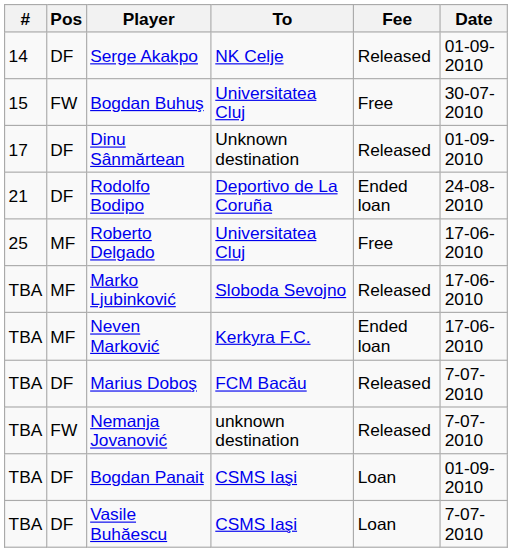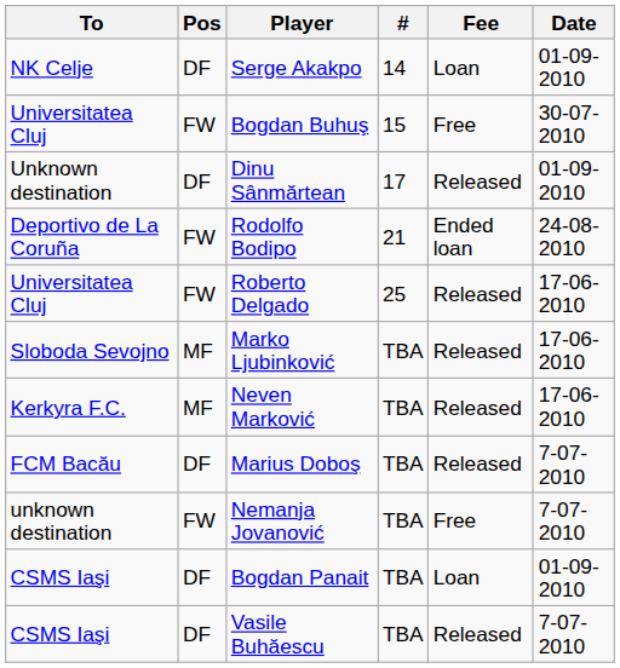 <table width=50% class="wikitable" style="text-align:center; font-size:95%; text-align:left">
 <tr>
-<th>#</th>
+<th>To</th>
 <th>Pos</th>
 <th>Player</th>
-<th>To</th>
+<th>#</th>
 <th>Fee</th>
 <th>Date</th>
 </tr>
 <tr --->
-<td>14</td>
+<td><a href='#'>NK Celje</a></td>
 <td>DF</td>
 <td> <a href='#'>Serge Akakpo</a></td>
-<td><a href='#'>NK Celje</a></td>
+<td>14</td>
+<td>Loan</td>
+<td>01-09-2010</td>
+</tr>
+<tr --->
+<td><a href='#'>Universitatea Cluj</a></td>
+<td>FW</td>
+<td> <a href='#'>Bogdan Buhuş</a></td>
+<td>15</td>
+<td>Free</td>
+<td>30-07-2010</td>
+</tr>
+<tr --->
+<td>Unknown destination</td>
+<td>DF</td>
+<td> <a href='#'>Dinu Sânmărtean</a></td>
+<td>17</td>
 <td>Released</td>
 <td>01-09-2010</td>
 </tr>
 <tr --->
-<td>15</td>
+<td><a href='#'>Deportivo de La Coruña</a></td>
 <td>FW</td>
-<td> <a href='#'>Bogdan Buhuş</a></td>
-<td><a href='#'>Universitatea Cluj</a></td>
-<td>Free</td>
-<td>30-07-2010</td>
-</tr>
-<tr --->
-<td>17</td>
-<td>DF</td>
-<td> <a href='#'>Dinu Sânmărtean</a></td>
-<td>Unknown destination</td>
-<td>Released</td>
-<td>01-09-2010</td>
-</tr>
-<tr --->
+<td> <a href='#'>Rodolfo Bodipo</a></td>
 <td>21</td>
-<td>DF</td>
-<td> <a href='#'>Rodolfo Bodipo</a></td>
-<td><a href='#'>Deportivo de La Coruña</a></td>
 <td>Ended loan</td>
 <td>24-08-2010</td>
 </tr>
 <tr --->
+<td><a href='#'>Universitatea Cluj</a></td>
+<td>FW</td>
+<td> <a href='#'>Roberto Delgado</a></td>
 <td>25</td>
-<td>MF</td>
-<td> <a href='#'>Roberto Delgado</a></td>
-<td><a href='#'>Universitatea Cluj</a></td>
-<td>Free</td>
-<td>17-06-2010</td>
-</tr>
-<tr --->
-<td>TBA</td>
-<td>MF</td>
-<td> <a href='#'>Marko Ljubinković</a></td>
-<td><a href='#'>Sloboda Sevojno</a></td>
 <td>Released</td>
 <td>17-06-2010</td>
 </tr>
 <tr --->
+<td><a href='#'>Sloboda Sevojno</a></td>
+<td>MF</td>
+<td> <a href='#'>Marko Ljubinković</a></td>
 <td>TBA</td>
-<td>MF</td>
-<td> <a href='#'>Neven Marković</a></td>
-<td><a href='#'>Kerkyra F.C.</a></td>
-<td>Ended loan</td>
+<td>Released</td>
 <td>17-06-2010</td>
 </tr>
 <tr --->
+<td><a href='#'>Kerkyra F.C.</a></td>
+<td>MF</td>
+<td> <a href='#'>Neven Marković</a></td>
 <td>TBA</td>
+<td>Released</td>
+<td>17-06-2010</td>
+</tr>
+<tr --->
+<td><a href='#'>FCM Bacău</a></td>
 <td>DF</td>
 <td> <a href='#'>Marius Doboş</a></td>
-<td><a href='#'>FCM Bacău</a></td>
+<td>TBA</td>
 <td>Released</td>
 <td>7-07-2010</td>
 </tr>
 <tr --->
-<td>TBA</td>
+<td>unknown destination</td>
 <td>FW</td>
 <td> <a href='#'>Nemanja Jovanović</a></td>
-<td>unknown destination</td>
-<td>Released</td>
+<td>TBA</td>
+<td>Free</td>
 <td>7-07-2010</td>
 </tr>
 <tr --->
-<td>TBA</td>
+<td><a href='#'>CSMS Iaşi</a></td>
 <td>DF</td>
 <td> <a href='#'>Bogdan Panait</a></td>
-<td><a href='#'>CSMS Iaşi</a></td>
+<td>TBA</td>
 <td>Loan</td>
 <td>01-09-2010</td>
 </tr>
 <tr --->
-<td>TBA</td>
+<td><a href='#'>CSMS Iaşi</a></td>
 <td>DF</td>
 <td> <a href='#'>Vasile Buhăescu</a></td>
-<td><a href='#'>CSMS Iaşi</a></td>
-<td>Loan</td>
+<td>TBA</td>
+<td>Released</td>
 <td>7-07-2010</td>
 </tr>
 </table>
